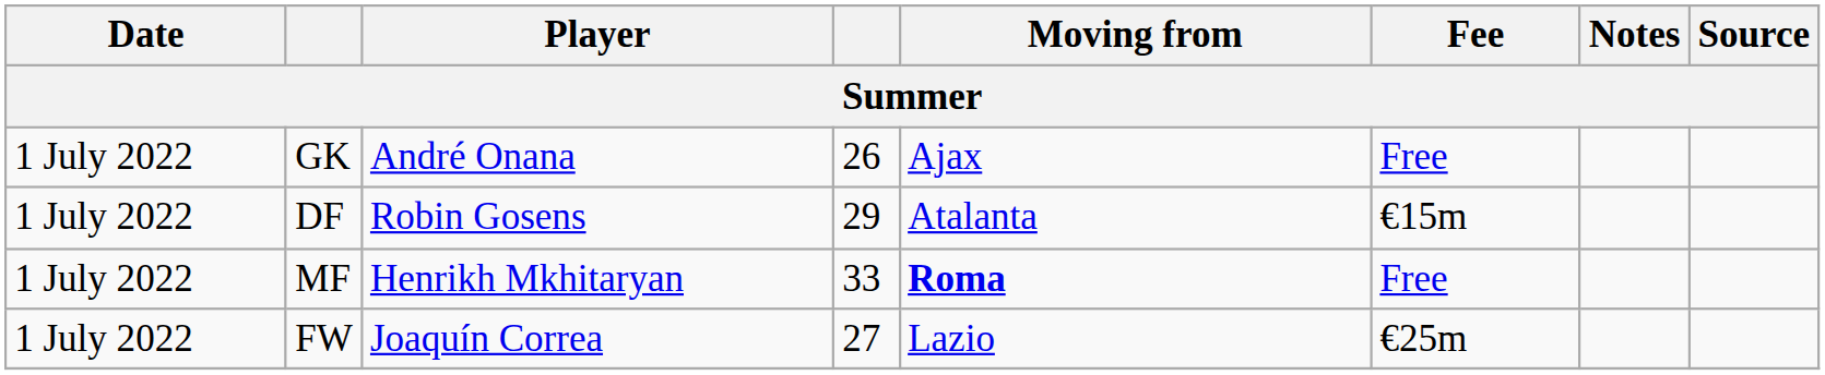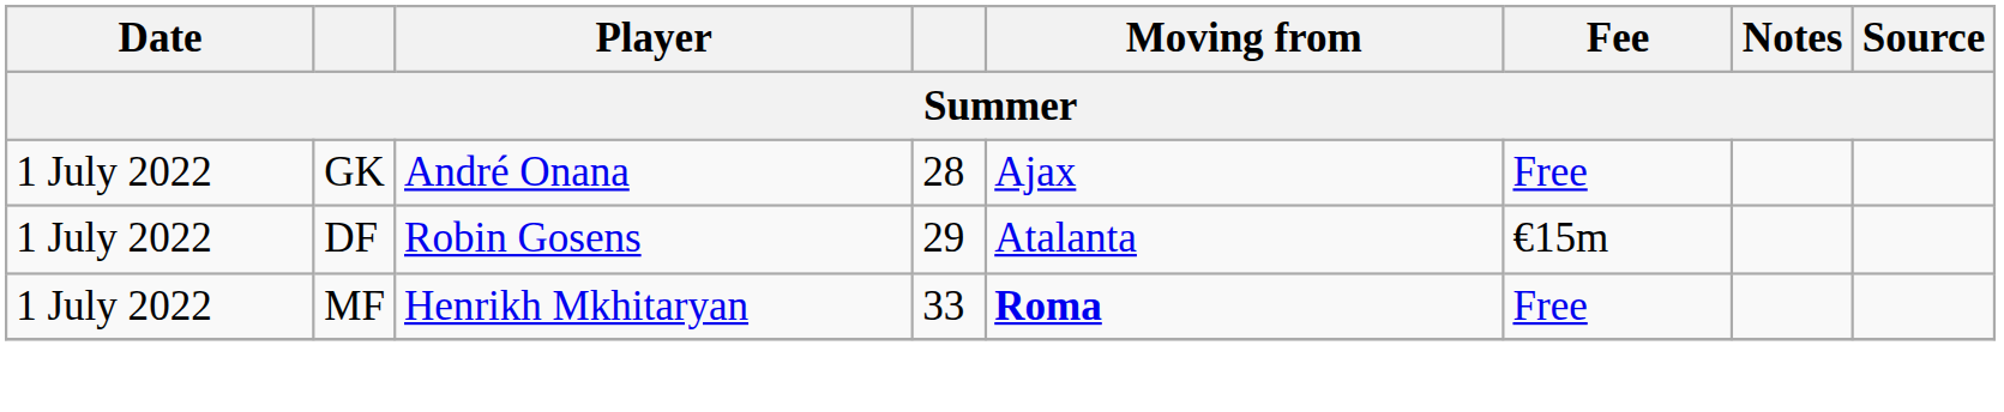 <table class="wikitable sortable">
 <tr>
 <th style="width:110px;">Date</th>
 <th style="width:20px;"></th>
 <th style="width:190px;">Player</th>
 <th style="width:20px;"></th>
 <th style="width:190px;">Moving from</th>
 <th style="width:80px;" class="unsortable">Fee</th>
 <th style="width:20px;" class="unsortable">Notes</th>
 <th style="width:20px;">Source</th>
 </tr>
 <tr>
 <th colspan=8>Summer</th>
 </tr>
 <tr>
 <td>1 July 2022</td>
 <td>GK</td>
 <td> <a href='#'>André Onana</a></td>
-<td>26</td>
+<td>28</td>
 <td> <a href='#'>Ajax</a></td>
 <td><a href='#'>Free</a></td>
 <td></td>
 <td></td>
 </tr>
 <tr>
 <td>1 July 2022</td>
 <td>DF</td>
 <td> <a href='#'>Robin Gosens</a></td>
 <td>29</td>
 <td> <a href='#'>Atalanta</a></td>
 <td>€15m</td>
 <td></td>
 <td></td>
 </tr>
 <tr>
 <td>1 July 2022</td>
 <td>MF</td>
 <td> <a href='#'>Henrikh Mkhitaryan</a></td>
 <td>33</td>
 <td><strong> <a href='#'>Roma</a></strong></td>
 <td><a href='#'>Free</a></td>
 <td></td>
 <td></td>
 </tr>
 <tr>
-<td>1 July 2022</td>
-<td>FW</td>
-<td> <a href='#'>Joaquín Correa</a></td>
-<td>27</td>
-<td> <a href='#'>Lazio</a></td>
-<td>€25m</td>
-<td></td>
-<td></td>
-</tr>
-<tr>
 </tr>
 </table>
